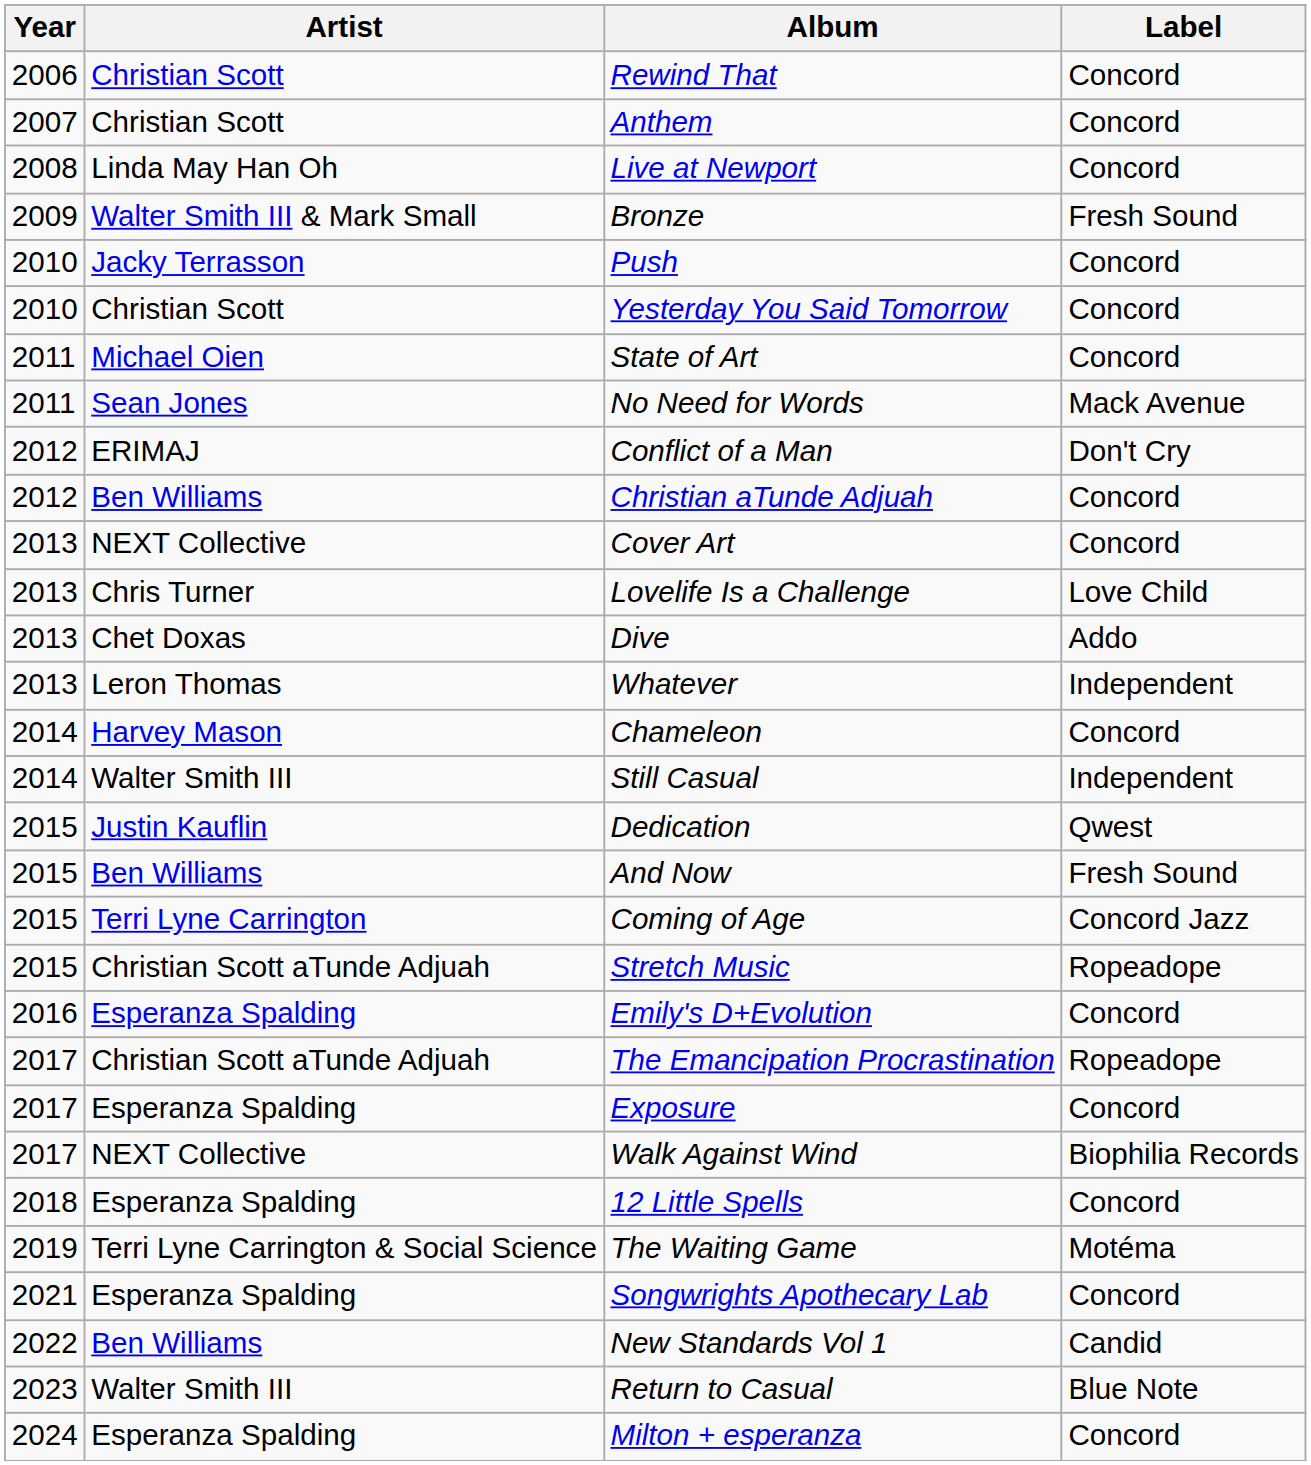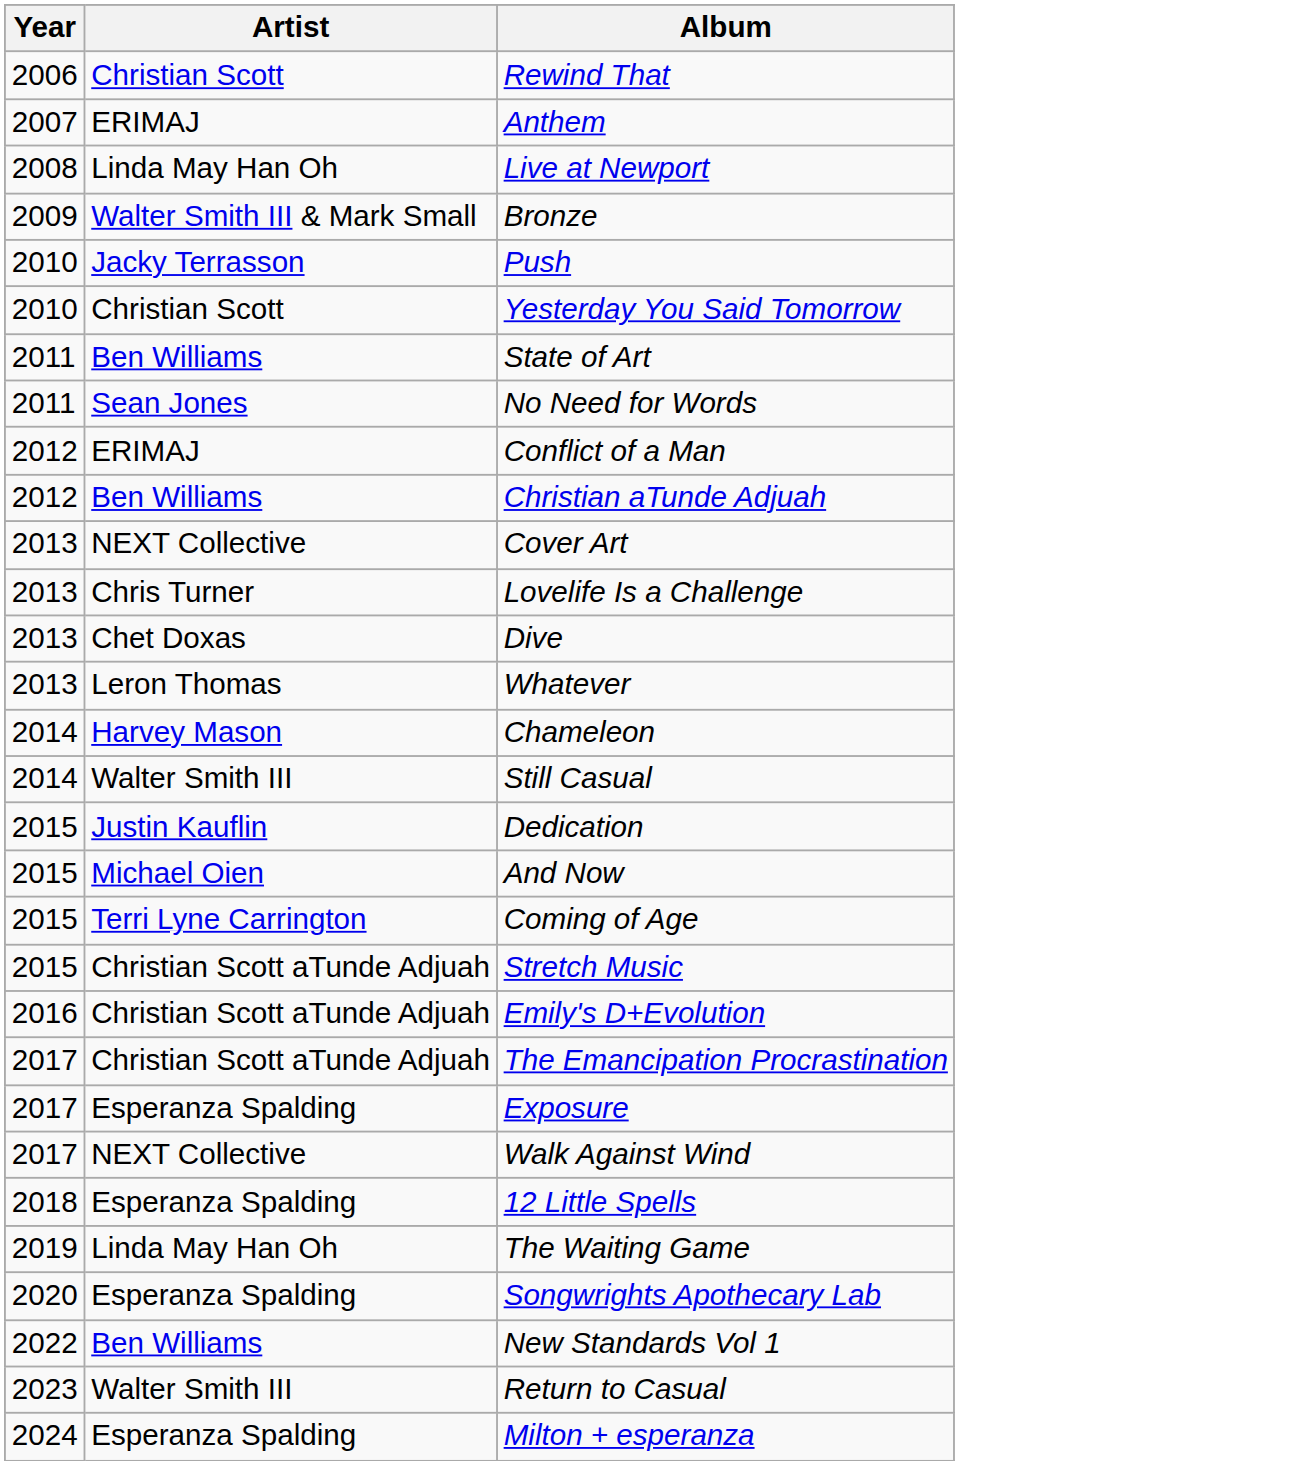 <table class="wikitable">
 <tr>
 <th>Year</th>
 <th>Artist</th>
 <th>Album</th>
-<th>Label</th>
 </tr>
 <tr>
 <td>2006</td>
 <td><a href='#'>Christian Scott</a></td>
 <td><em><a href='#'>Rewind That</a></em></td>
-<td>Concord</td>
 </tr>
 <tr>
 <td>2007</td>
-<td>Christian Scott</td>
+<td>ERIMAJ</td>
 <td><em><a href='#'>Anthem</a></em></td>
-<td>Concord</td>
 </tr>
 <tr>
 <td>2008</td>
 <td>Linda May Han Oh</td>
 <td><em><a href='#'>Live at Newport</a></em></td>
-<td>Concord</td>
 </tr>
 <tr>
 <td>2009</td>
 <td><a href='#'>Walter Smith III</a> & Mark Small</td>
 <td><em>Bronze</em></td>
-<td>Fresh Sound</td>
 </tr>
 <tr>
 <td>2010</td>
 <td><a href='#'>Jacky Terrasson</a></td>
 <td><em><a href='#'>Push</a></em></td>
-<td>Concord</td>
 </tr>
 <tr>
 <td>2010</td>
 <td>Christian Scott</td>
 <td><em><a href='#'>Yesterday You Said Tomorrow</a></em></td>
-<td>Concord</td>
 </tr>
 <tr>
 <td>2011</td>
-<td><a href='#'>Michael Oien</a></td>
+<td><a href='#'>Ben Williams</a></td>
 <td><em>State of Art</em></td>
-<td>Concord</td>
 </tr>
 <tr>
 <td>2011</td>
 <td><a href='#'>Sean Jones</a></td>
 <td><em>No Need for Words</em></td>
-<td>Mack Avenue</td>
 </tr>
 <tr>
 <td>2012</td>
 <td>ERIMAJ</td>
 <td><em>Conflict of a Man</em></td>
-<td>Don't Cry</td>
 </tr>
 <tr>
 <td>2012</td>
 <td><a href='#'>Ben Williams</a></td>
 <td><em><a href='#'>Christian aTunde Adjuah</a></em></td>
-<td>Concord</td>
 </tr>
 <tr>
 <td>2013</td>
 <td>NEXT Collective</td>
 <td><em>Cover Art</em></td>
-<td>Concord</td>
 </tr>
 <tr>
 <td>2013</td>
 <td>Chris Turner</td>
 <td><em>Lovelife Is a Challenge</em></td>
-<td>Love Child</td>
 </tr>
 <tr>
 <td>2013</td>
 <td>Chet Doxas</td>
 <td><em>Dive</em></td>
-<td>Addo</td>
 </tr>
 <tr>
 <td>2013</td>
 <td>Leron Thomas</td>
 <td><em>Whatever</em></td>
-<td>Independent</td>
 </tr>
 <tr>
 <td>2014</td>
 <td><a href='#'>Harvey Mason</a></td>
 <td><em>Chameleon</em></td>
-<td>Concord</td>
 </tr>
 <tr>
 <td>2014</td>
 <td>Walter Smith III</td>
 <td><em>Still Casual</em></td>
-<td>Independent</td>
 </tr>
 <tr>
 <td>2015</td>
 <td><a href='#'>Justin Kauflin</a></td>
 <td><em>Dedication</em></td>
-<td>Qwest</td>
 </tr>
 <tr>
 <td>2015</td>
-<td><a href='#'>Ben Williams</a></td>
+<td><a href='#'>Michael Oien</a></td>
 <td><em>And Now</em></td>
-<td>Fresh Sound</td>
 </tr>
 <tr>
 <td>2015</td>
 <td><a href='#'>Terri Lyne Carrington</a></td>
 <td><em>Coming of Age</em></td>
-<td>Concord Jazz</td>
 </tr>
 <tr>
 <td>2015</td>
 <td>Christian Scott aTunde Adjuah</td>
 <td><em><a href='#'>Stretch Music</a></em></td>
-<td>Ropeadope</td>
 </tr>
 <tr>
 <td>2016</td>
-<td><a href='#'>Esperanza Spalding</a></td>
+<td>Christian Scott aTunde Adjuah</td>
 <td><em><a href='#'>Emily's D+Evolution</a></em></td>
-<td>Concord</td>
 </tr>
 <tr>
 <td>2017</td>
 <td>Christian Scott aTunde Adjuah</td>
 <td><em><a href='#'>The Emancipation Procrastination</a></em></td>
-<td>Ropeadope</td>
 </tr>
 <tr>
 <td>2017</td>
 <td>Esperanza Spalding</td>
 <td><em><a href='#'>Exposure</a></em></td>
-<td>Concord</td>
 </tr>
 <tr>
 <td>2017</td>
 <td>NEXT Collective</td>
 <td><em>Walk Against Wind</em></td>
-<td>Biophilia Records</td>
 </tr>
 <tr>
 <td>2018</td>
 <td>Esperanza Spalding</td>
 <td><em><a href='#'>12 Little Spells</a></em></td>
-<td>Concord</td>
 </tr>
 <tr>
 <td>2019</td>
-<td>Terri Lyne Carrington & Social Science</td>
+<td>Linda May Han Oh</td>
 <td><em>The Waiting Game</em></td>
-<td>Motéma</td>
 </tr>
 <tr>
-<td>2021</td>
+<td>2020</td>
 <td>Esperanza Spalding</td>
 <td><em><a href='#'>Songwrights Apothecary Lab</a></em></td>
-<td>Concord</td>
 </tr>
 <tr>
 <td>2022</td>
 <td><a href='#'>Ben Williams</a></td>
 <td><em>New Standards Vol 1</em></td>
-<td>Candid</td>
 </tr>
 <tr>
 <td>2023</td>
 <td>Walter Smith III</td>
 <td><em>Return to Casual</em></td>
-<td>Blue Note</td>
 </tr>
 <tr>
 <td>2024</td>
 <td>Esperanza Spalding</td>
 <td><em><a href='#'>Milton + esperanza</a></em></td>
-<td>Concord</td>
 </tr>
 </table>
